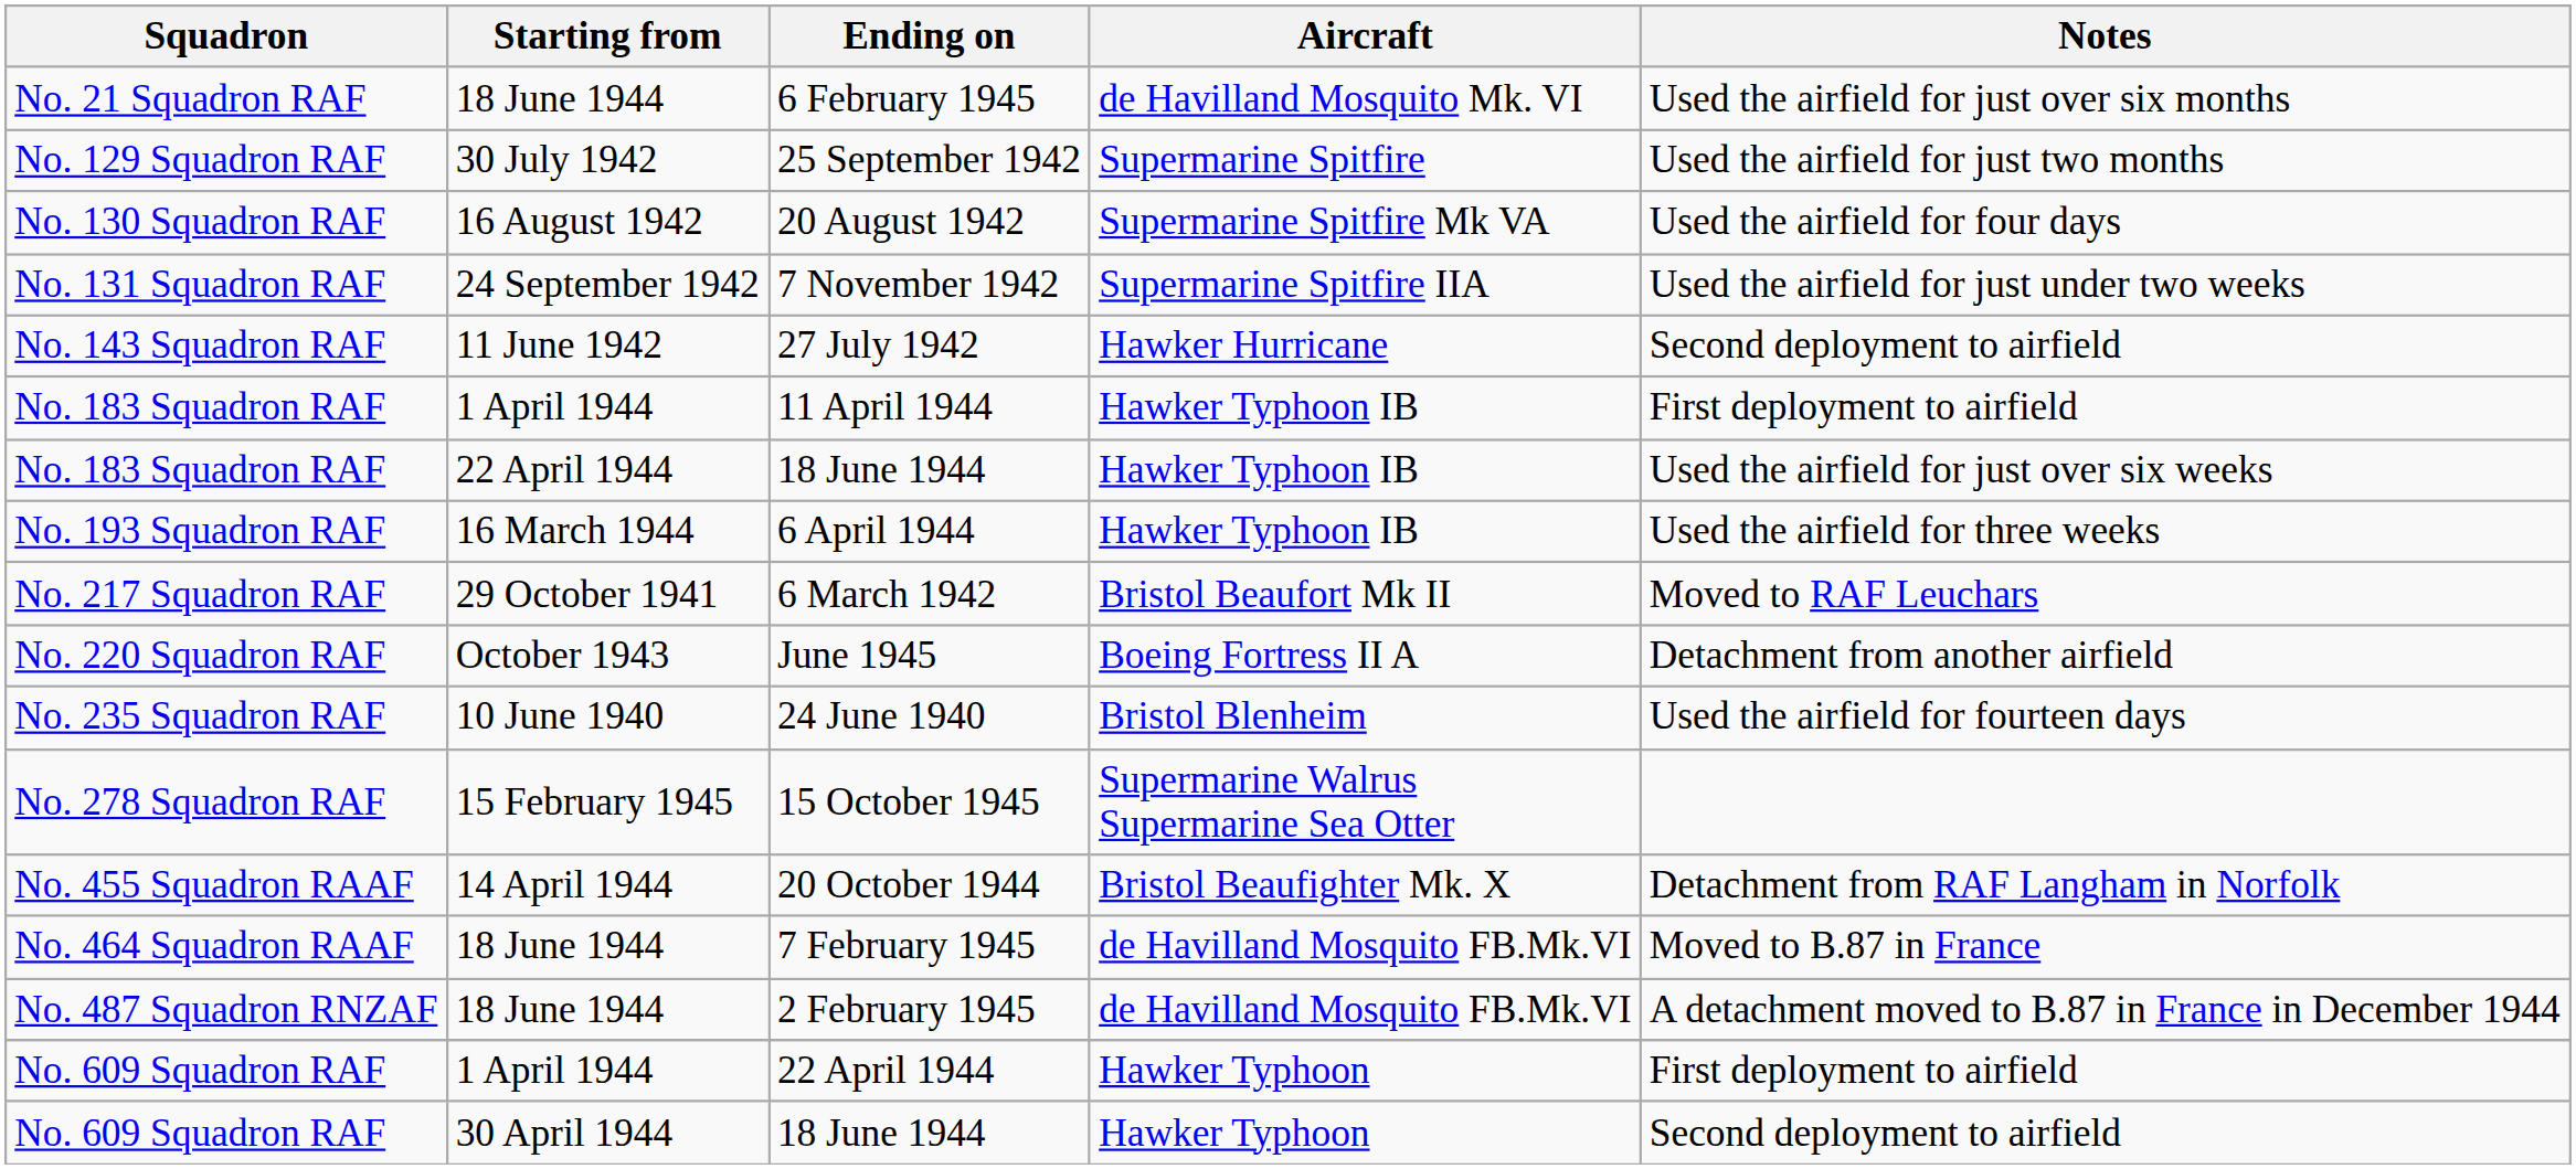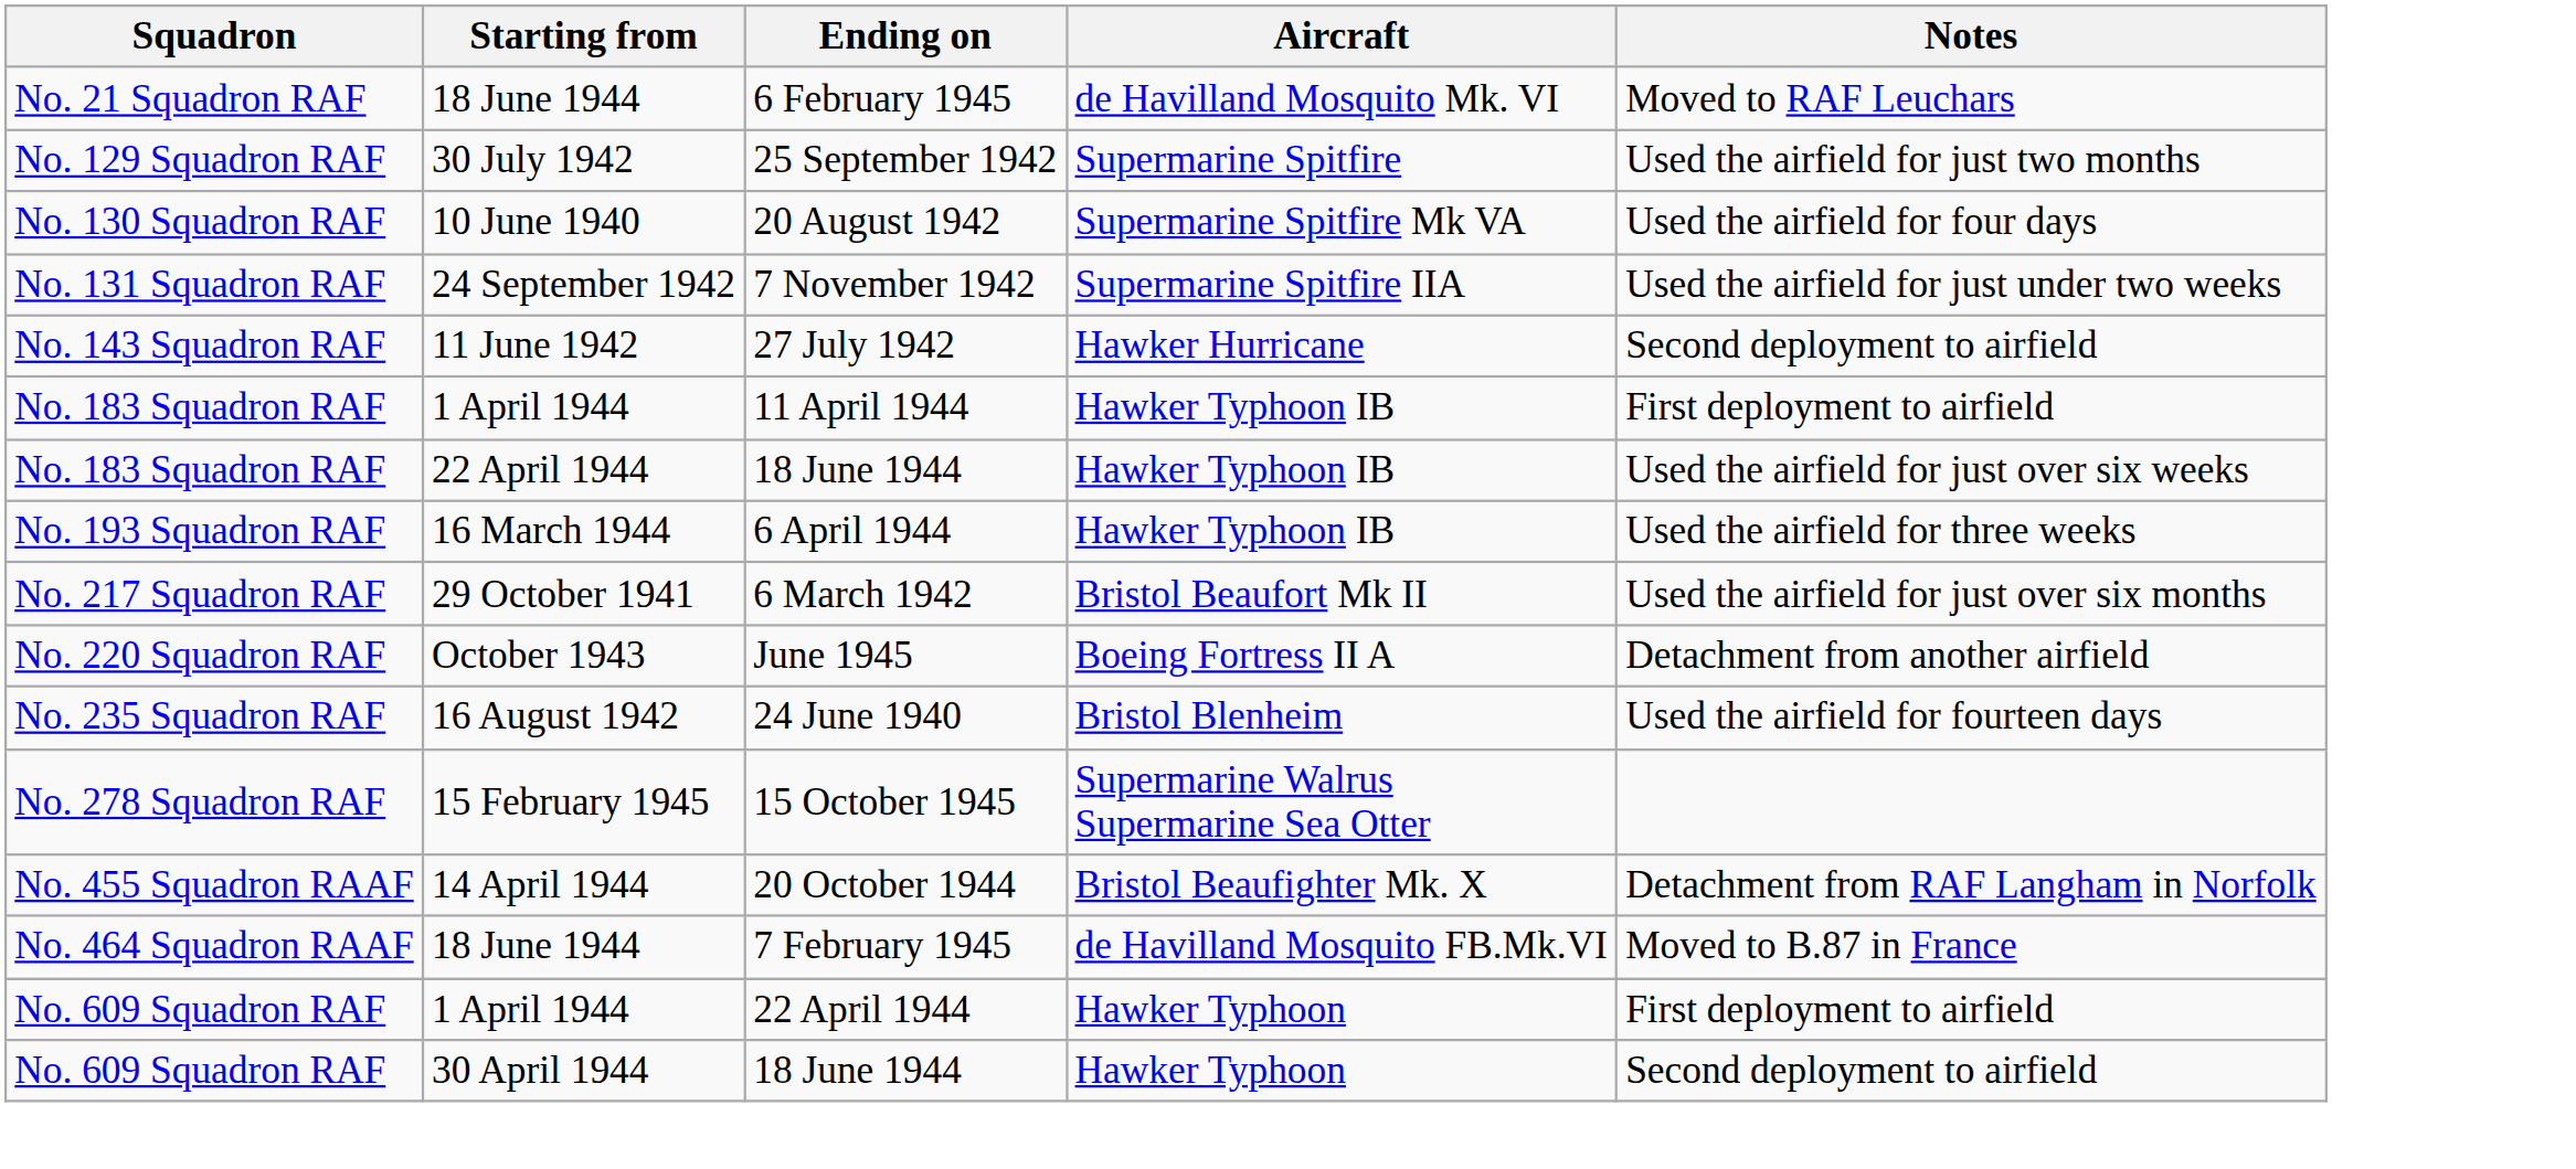 <table class="wikitable sortable">
 <tr>
 <th>Squadron</th>
 <th>Starting from</th>
 <th>Ending on</th>
 <th>Aircraft</th>
 <th>Notes</th>
 </tr>
 <tr>
 <td><a href='#'>No. 21 Squadron RAF</a></td>
 <td>18 June 1944</td>
 <td>6 February 1945</td>
 <td><a href='#'>de Havilland Mosquito</a> Mk. VI</td>
-<td>Used the airfield for just over six months</td>
+<td>Moved to <a href='#'>RAF Leuchars</a></td>
 </tr>
 <tr>
 <td><a href='#'>No. 129 Squadron RAF</a></td>
 <td>30 July 1942</td>
 <td>25 September 1942</td>
 <td><a href='#'>Supermarine Spitfire</a></td>
 <td>Used the airfield for just two months</td>
 </tr>
 <tr>
 <td><a href='#'>No. 130 Squadron RAF</a></td>
-<td>16 August 1942</td>
+<td>10 June 1940</td>
 <td>20 August 1942</td>
 <td><a href='#'>Supermarine Spitfire</a> Mk VA</td>
 <td>Used the airfield for four days</td>
 </tr>
 <tr>
 <td><a href='#'>No. 131 Squadron RAF</a></td>
 <td>24 September 1942</td>
 <td>7 November 1942</td>
 <td><a href='#'>Supermarine Spitfire</a> IIA</td>
 <td>Used the airfield for just under two weeks</td>
 </tr>
 <tr>
 <td><a href='#'>No. 143 Squadron RAF</a></td>
 <td>11 June 1942</td>
 <td>27 July 1942</td>
 <td><a href='#'>Hawker Hurricane</a></td>
 <td>Second deployment to airfield</td>
 </tr>
 <tr>
 <td><a href='#'>No. 183 Squadron RAF</a></td>
 <td>1 April 1944</td>
 <td>11 April 1944</td>
 <td><a href='#'>Hawker Typhoon</a> IB</td>
 <td>First deployment to airfield</td>
 </tr>
 <tr>
 <td><a href='#'>No. 183 Squadron RAF</a></td>
 <td>22 April 1944</td>
 <td>18 June 1944</td>
 <td><a href='#'>Hawker Typhoon</a> IB</td>
 <td>Used the airfield for just over six weeks</td>
 </tr>
 <tr>
 <td><a href='#'>No. 193 Squadron RAF</a></td>
 <td>16 March 1944</td>
 <td>6 April 1944</td>
 <td><a href='#'>Hawker Typhoon</a> IB</td>
 <td>Used the airfield for three weeks</td>
 </tr>
 <tr>
 <td><a href='#'>No. 217 Squadron RAF</a></td>
 <td>29 October 1941</td>
 <td>6 March 1942</td>
 <td><a href='#'>Bristol Beaufort</a> Mk II</td>
-<td>Moved to <a href='#'>RAF Leuchars</a></td>
+<td>Used the airfield for just over six months</td>
 </tr>
 <tr>
 <td><a href='#'>No. 220 Squadron RAF</a></td>
 <td>October 1943</td>
 <td>June 1945</td>
 <td><a href='#'>Boeing Fortress</a> II A</td>
 <td>Detachment from another airfield</td>
 </tr>
 <tr>
 <td><a href='#'>No. 235 Squadron RAF</a></td>
-<td>10 June 1940</td>
+<td>16 August 1942</td>
 <td>24 June 1940</td>
 <td><a href='#'>Bristol Blenheim</a></td>
 <td>Used the airfield for fourteen days</td>
 </tr>
 <tr>
 <td><a href='#'>No. 278 Squadron RAF</a></td>
 <td>15 February 1945</td>
 <td>15 October 1945</td>
 <td><a href='#'>Supermarine Walrus</a> <br><a href='#'>Supermarine Sea Otter</a></td>
 <td></td>
 </tr>
 <tr>
 <td><a href='#'>No. 455 Squadron RAAF</a></td>
 <td>14 April 1944</td>
 <td>20 October 1944</td>
 <td><a href='#'>Bristol Beaufighter</a> Mk. X</td>
 <td>Detachment from <a href='#'>RAF Langham</a> in <a href='#'>Norfolk</a></td>
 </tr>
 <tr>
 <td><a href='#'>No. 464 Squadron RAAF</a></td>
 <td>18 June 1944</td>
 <td>7 February 1945</td>
 <td><a href='#'>de Havilland Mosquito</a> FB.Mk.VI</td>
 <td>Moved to B.87 in <a href='#'>France</a></td>
 </tr>
 <tr>
-<td><a href='#'>No. 487 Squadron RNZAF</a></td>
-<td>18 June 1944</td>
-<td>2 February 1945</td>
-<td><a href='#'>de Havilland Mosquito</a> FB.Mk.VI</td>
-<td>A detachment moved to B.87 in <a href='#'>France</a> in December 1944</td>
-</tr>
-<tr>
 </tr>
 <tr>
 <td><a href='#'>No. 609 Squadron RAF</a></td>
 <td>1 April 1944</td>
 <td>22 April 1944</td>
 <td><a href='#'>Hawker Typhoon</a></td>
 <td>First deployment to airfield</td>
 </tr>
 <tr>
 <td><a href='#'>No. 609 Squadron RAF</a></td>
 <td>30 April 1944</td>
 <td>18 June 1944</td>
 <td><a href='#'>Hawker Typhoon</a></td>
 <td>Second deployment to airfield</td>
 </tr>
 </table>
